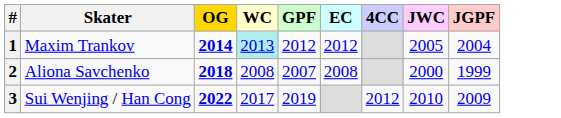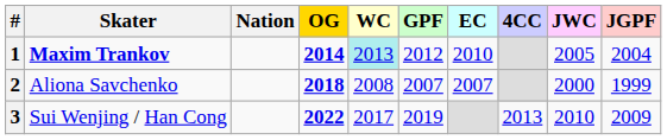 <table class="wikitable sortable" style="text-align: center;">
 <tr>
 <th>#</th>
 <th>Skater</th>
+<th>Nation</th>
 <th style="background-color: gold;">OG</th>
 <th style="background-color: #ffc;">WC</th>
 <th style="background-color: #cfc;">GPF</th>
 <th style="background-color: #cff;">EC</th>
 <th style="background-color: #ccf;">4CC</th>
 <th style="background-color: #fcf;">JWC</th>
 <th style="background-color: #fcc;">JGPF</th>
 </tr>
 <tr>
 <th>1</th>
-<td style="text-align: left;"><a href='#'>Maxim Trankov</a> </td>
+<td style="text-align: left;"><strong><a href='#'>Maxim Trankov</a> </strong></td>
+<td></td>
 <td><strong><a href='#'>2014</a></strong></td>
 <td style="background: paleturquoise;"><a href='#'>2013</a></td>
 <td><a href='#'>2012</a></td>
-<td><a href='#'>2012</a></td>
+<td><a href='#'>2010</a></td>
 <td style="background-color: #ddd;"></td>
 <td><a href='#'>2005</a></td>
 <td><a href='#'>2004</a></td>
 </tr>
 <tr>
 <th>2</th>
 <td style="text-align: left;"><a href='#'>Aliona Savchenko</a> </td>
+<td></td>
 <td><strong><a href='#'>2018</a></strong></td>
 <td><a href='#'>2008</a></td>
 <td><a href='#'>2007</a></td>
-<td><a href='#'>2008</a></td>
+<td><a href='#'>2007</a></td>
 <td style="background-color: #ddd;"></td>
 <td><a href='#'>2000</a></td>
 <td><a href='#'>1999</a></td>
 </tr>
 <tr>
 <th>3</th>
 <td style="text-align: left;"><a href='#'>Sui Wenjing</a> / <a href='#'>Han Cong</a></td>
+<td></td>
 <td><strong><a href='#'>2022</a></strong></td>
 <td><a href='#'>2017</a></td>
 <td><a href='#'>2019</a></td>
 <td style="background-color: #ddd;"></td>
-<td><a href='#'>2012</a></td>
+<td><a href='#'>2013</a></td>
 <td><a href='#'>2010</a></td>
 <td><a href='#'>2009</a></td>
 </tr>
 </table>
